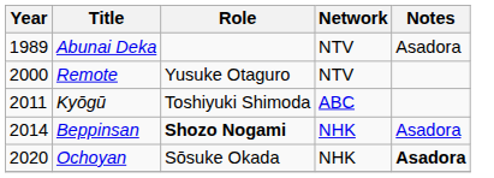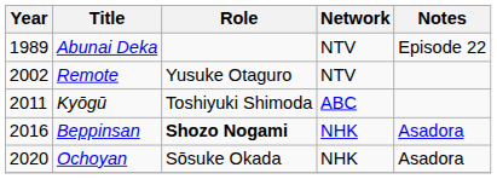 <table class="wikitable">
 <tr>
 <th>Year</th>
 <th>Title</th>
 <th>Role</th>
 <th>Network</th>
 <th>Notes</th>
 </tr>
 <tr>
 <td>1989</td>
 <td><em><a href='#'>Abunai Deka</a></em></td>
 <td></td>
 <td>NTV</td>
-<td>Asadora</td>
+<td>Episode 22</td>
 </tr>
 <tr>
-<td>2000</td>
+<td>2002</td>
 <td><em><a href='#'>Remote</a></em></td>
 <td>Yusuke Otaguro</td>
 <td>NTV</td>
 <td></td>
 </tr>
 <tr>
 <td>2011</td>
 <td><em>Kyōgū</em></td>
 <td>Toshiyuki Shimoda</td>
 <td><a href='#'>ABC</a></td>
 <td></td>
 </tr>
 <tr>
-<td>2014</td>
+<td>2016</td>
 <td><em><a href='#'>Beppinsan</a></em></td>
 <td><strong>Shozo Nogami</strong></td>
 <td><a href='#'>NHK</a></td>
 <td><a href='#'>Asadora</a></td>
 </tr>
 <tr>
 <td>2020</td>
 <td><em><a href='#'>Ochoyan</a></em></td>
 <td>Sōsuke Okada</td>
 <td>NHK</td>
-<td><strong>Asadora</strong></td>
+<td>Asadora</td>
 </tr>
 <tr>
 </tr>
 </table>
